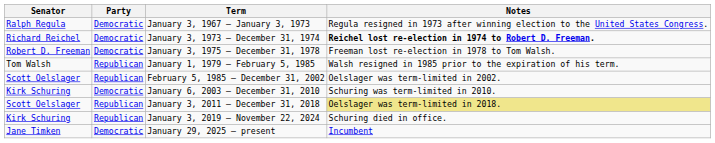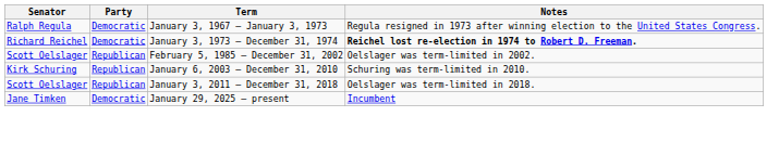 <table class=wikitable>
 <tr valign=bottom>
 <th>Senator</th>
 <th>Party</th>
 <th>Term</th>
 <th>Notes</th>
 </tr>
 <tr>
 <td><a href='#'>Ralph Regula</a></td>
 <td><a href='#'>Democratic</a></td>
 <td>January 3, 1967 – January 3, 1973</td>
 <td>Regula resigned in 1973 after winning election to the <a href='#'>United States Congress</a>.</td>
 </tr>
 <tr>
 <td><a href='#'>Richard Reichel</a></td>
 <td><a href='#'>Democratic</a></td>
 <td>January 3, 1973 – December 31, 1974</td>
 <td><strong>Reichel lost re-election in 1974 to <a href='#'>Robert D. Freeman</a>.</strong></td>
 </tr>
 <tr>
-<td><a href='#'>Robert D. Freeman</a></td>
-<td><a href='#'>Democratic</a></td>
-<td>January 3, 1975 – December 31, 1978</td>
-<td>Freeman lost re-election in 1978 to Tom Walsh.</td>
-</tr>
-<tr>
-<td>Tom Walsh</td>
-<td><a href='#'>Republican</a></td>
-<td>January 1, 1979 – February 5, 1985</td>
-<td>Walsh resigned in 1985 prior to the expiration of his term.</td>
-</tr>
-<tr>
 <td><a href='#'>Scott Oelslager</a></td>
 <td><a href='#'>Republican</a></td>
 <td>February 5, 1985 – December 31, 2002</td>
 <td>Oelslager was term-limited in 2002.</td>
 </tr>
 <tr>
 <td><a href='#'>Kirk Schuring</a></td>
-<td><a href='#'>Democratic</a></td>
+<td><a href='#'>Republican</a></td>
 <td>January 6, 2003 – December 31, 2010</td>
 <td>Schuring was term-limited in 2010.</td>
 </tr>
 <tr>
 <td><a href='#'>Scott Oelslager</a></td>
 <td><a href='#'>Republican</a></td>
 <td>January 3, 2011 – December 31, 2018</td>
-<td style="background: khaki;">Oelslager was term-limited in 2018.</td>
-</tr>
-<tr>
-<td><a href='#'>Kirk Schuring</a></td>
-<td><a href='#'>Republican</a></td>
-<td>January 3, 2019 – November 22, 2024</td>
-<td>Schuring died in office.</td>
+<td>Oelslager was term-limited in 2018.</td>
 </tr>
 <tr>
 <td><a href='#'>Jane Timken</a></td>
 <td><a href='#'>Democratic</a></td>
 <td>January 29, 2025 – present</td>
 <td><a href='#'>Incumbent</a></td>
 </tr>
 </table>
